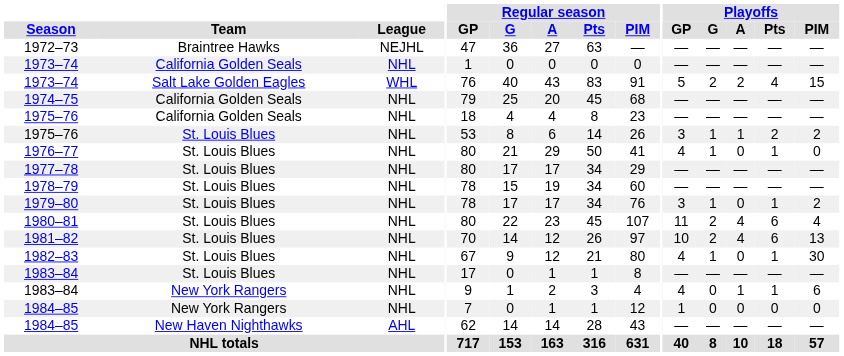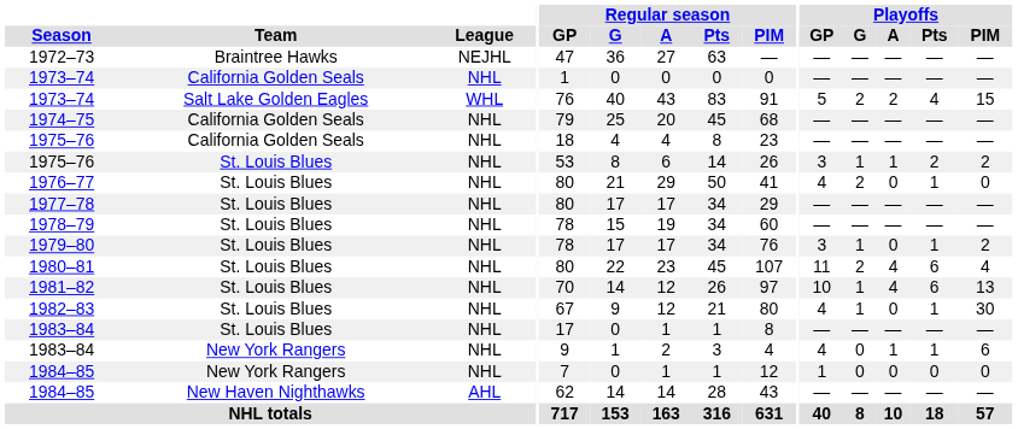 <table border="0" cellpadding="1" cellspacing="0" style="text-align:center; width:60em">
 <tr bgcolor="#e0e0e0">
 <th colspan="3" bgcolor="#ffffff"></th>
 <th rowspan="100" bgcolor="#ffffff"></th>
 <th colspan="5"><a href='#'>Regular season</a></th>
 <th rowspan="100" bgcolor="#ffffff"></th>
 <th colspan="5"><a href='#'>Playoffs</a></th>
 </tr>
 <tr bgcolor="#e0e0e0">
 <th><a href='#'>Season</a></th>
 <th>Team</th>
 <th>League</th>
 <th>GP</th>
 <th><a href='#'>G</a></th>
 <th><a href='#'>A</a></th>
 <th><a href='#'>Pts</a></th>
 <th><a href='#'>PIM</a></th>
 <th>GP</th>
 <th>G</th>
 <th>A</th>
 <th>Pts</th>
 <th>PIM</th>
 </tr>
 <tr>
 <td>1972–73</td>
 <td>Braintree Hawks</td>
 <td>NEJHL</td>
 <td>47</td>
 <td>36</td>
 <td>27</td>
 <td>63</td>
 <td>—</td>
 <td>—</td>
 <td>—</td>
 <td>—</td>
 <td>—</td>
 <td>—</td>
 </tr>
 <tr bgcolor="#f0f0f0">
 <td><a href='#'>1973–74</a></td>
 <td><a href='#'>California Golden Seals</a></td>
 <td><a href='#'>NHL</a></td>
 <td>1</td>
 <td>0</td>
 <td>0</td>
 <td>0</td>
 <td>0</td>
 <td>—</td>
 <td>—</td>
 <td>—</td>
 <td>—</td>
 <td>—</td>
 </tr>
 <tr>
 <td><a href='#'>1973–74</a></td>
 <td><a href='#'>Salt Lake Golden Eagles</a></td>
 <td><a href='#'>WHL</a></td>
 <td>76</td>
 <td>40</td>
 <td>43</td>
 <td>83</td>
 <td>91</td>
 <td>5</td>
 <td>2</td>
 <td>2</td>
 <td>4</td>
 <td>15</td>
 </tr>
 <tr bgcolor="#f0f0f0">
 <td><a href='#'>1974–75</a></td>
 <td>California Golden Seals</td>
 <td>NHL</td>
 <td>79</td>
 <td>25</td>
 <td>20</td>
 <td>45</td>
 <td>68</td>
 <td>—</td>
 <td>—</td>
 <td>—</td>
 <td>—</td>
 <td>—</td>
 </tr>
 <tr>
 <td><a href='#'>1975–76</a></td>
 <td>California Golden Seals</td>
 <td>NHL</td>
 <td>18</td>
 <td>4</td>
 <td>4</td>
 <td>8</td>
 <td>23</td>
 <td>—</td>
 <td>—</td>
 <td>—</td>
 <td>—</td>
 <td>—</td>
 </tr>
 <tr bgcolor="#f0f0f0">
 <td>1975–76</td>
 <td><a href='#'>St. Louis Blues</a></td>
 <td>NHL</td>
 <td>53</td>
 <td>8</td>
 <td>6</td>
 <td>14</td>
 <td>26</td>
 <td>3</td>
 <td>1</td>
 <td>1</td>
 <td>2</td>
 <td>2</td>
 </tr>
 <tr>
 <td><a href='#'>1976–77</a></td>
 <td>St. Louis Blues</td>
 <td>NHL</td>
 <td>80</td>
 <td>21</td>
 <td>29</td>
 <td>50</td>
 <td>41</td>
 <td>4</td>
-<td>1</td>
+<td>2</td>
 <td>0</td>
 <td>1</td>
 <td>0</td>
 </tr>
 <tr bgcolor="#f0f0f0">
 <td><a href='#'>1977–78</a></td>
 <td>St. Louis Blues</td>
 <td>NHL</td>
 <td>80</td>
 <td>17</td>
 <td>17</td>
 <td>34</td>
 <td>29</td>
 <td>—</td>
 <td>—</td>
 <td>—</td>
 <td>—</td>
 <td>—</td>
 </tr>
 <tr>
 <td><a href='#'>1978–79</a></td>
 <td>St. Louis Blues</td>
 <td>NHL</td>
 <td>78</td>
 <td>15</td>
 <td>19</td>
 <td>34</td>
 <td>60</td>
 <td>—</td>
 <td>—</td>
 <td>—</td>
 <td>—</td>
 <td>—</td>
 </tr>
 <tr bgcolor="#f0f0f0">
 <td><a href='#'>1979–80</a></td>
 <td>St. Louis Blues</td>
 <td>NHL</td>
 <td>78</td>
 <td>17</td>
 <td>17</td>
 <td>34</td>
 <td>76</td>
 <td>3</td>
 <td>1</td>
 <td>0</td>
 <td>1</td>
 <td>2</td>
 </tr>
 <tr>
 <td><a href='#'>1980–81</a></td>
 <td>St. Louis Blues</td>
 <td>NHL</td>
 <td>80</td>
 <td>22</td>
 <td>23</td>
 <td>45</td>
 <td>107</td>
 <td>11</td>
 <td>2</td>
 <td>4</td>
 <td>6</td>
 <td>4</td>
 </tr>
 <tr bgcolor="#f0f0f0">
 <td><a href='#'>1981–82</a></td>
 <td>St. Louis Blues</td>
 <td>NHL</td>
 <td>70</td>
 <td>14</td>
 <td>12</td>
 <td>26</td>
 <td>97</td>
 <td>10</td>
-<td>2</td>
+<td>1</td>
 <td>4</td>
 <td>6</td>
 <td>13</td>
 </tr>
 <tr>
 <td><a href='#'>1982–83</a></td>
 <td>St. Louis Blues</td>
 <td>NHL</td>
 <td>67</td>
 <td>9</td>
 <td>12</td>
 <td>21</td>
 <td>80</td>
 <td>4</td>
 <td>1</td>
 <td>0</td>
 <td>1</td>
 <td>30</td>
 </tr>
 <tr bgcolor="#f0f0f0">
 <td><a href='#'>1983–84</a></td>
 <td>St. Louis Blues</td>
 <td>NHL</td>
 <td>17</td>
 <td>0</td>
 <td>1</td>
 <td>1</td>
 <td>8</td>
 <td>—</td>
 <td>—</td>
 <td>—</td>
 <td>—</td>
 <td>—</td>
 </tr>
 <tr>
 <td>1983–84</td>
 <td><a href='#'>New York Rangers</a></td>
 <td>NHL</td>
 <td>9</td>
 <td>1</td>
 <td>2</td>
 <td>3</td>
 <td>4</td>
 <td>4</td>
 <td>0</td>
 <td>1</td>
 <td>1</td>
 <td>6</td>
 </tr>
 <tr bgcolor="#f0f0f0">
 <td><a href='#'>1984–85</a></td>
 <td>New York Rangers</td>
 <td>NHL</td>
 <td>7</td>
 <td>0</td>
 <td>1</td>
 <td>1</td>
 <td>12</td>
 <td>1</td>
 <td>0</td>
 <td>0</td>
 <td>0</td>
 <td>0</td>
 </tr>
 <tr>
 <td><a href='#'>1984–85</a></td>
 <td><a href='#'>New Haven Nighthawks</a></td>
 <td><a href='#'>AHL</a></td>
 <td>62</td>
 <td>14</td>
 <td>14</td>
 <td>28</td>
 <td>43</td>
 <td>—</td>
 <td>—</td>
 <td>—</td>
 <td>—</td>
 <td>—</td>
 </tr>
 <tr bgcolor="#e0e0e0">
 <th colspan="3">NHL totals</th>
 <th>717</th>
 <th>153</th>
 <th>163</th>
 <th>316</th>
 <th>631</th>
 <th>40</th>
 <th>8</th>
 <th>10</th>
 <th>18</th>
 <th>57</th>
 </tr>
 </table>
